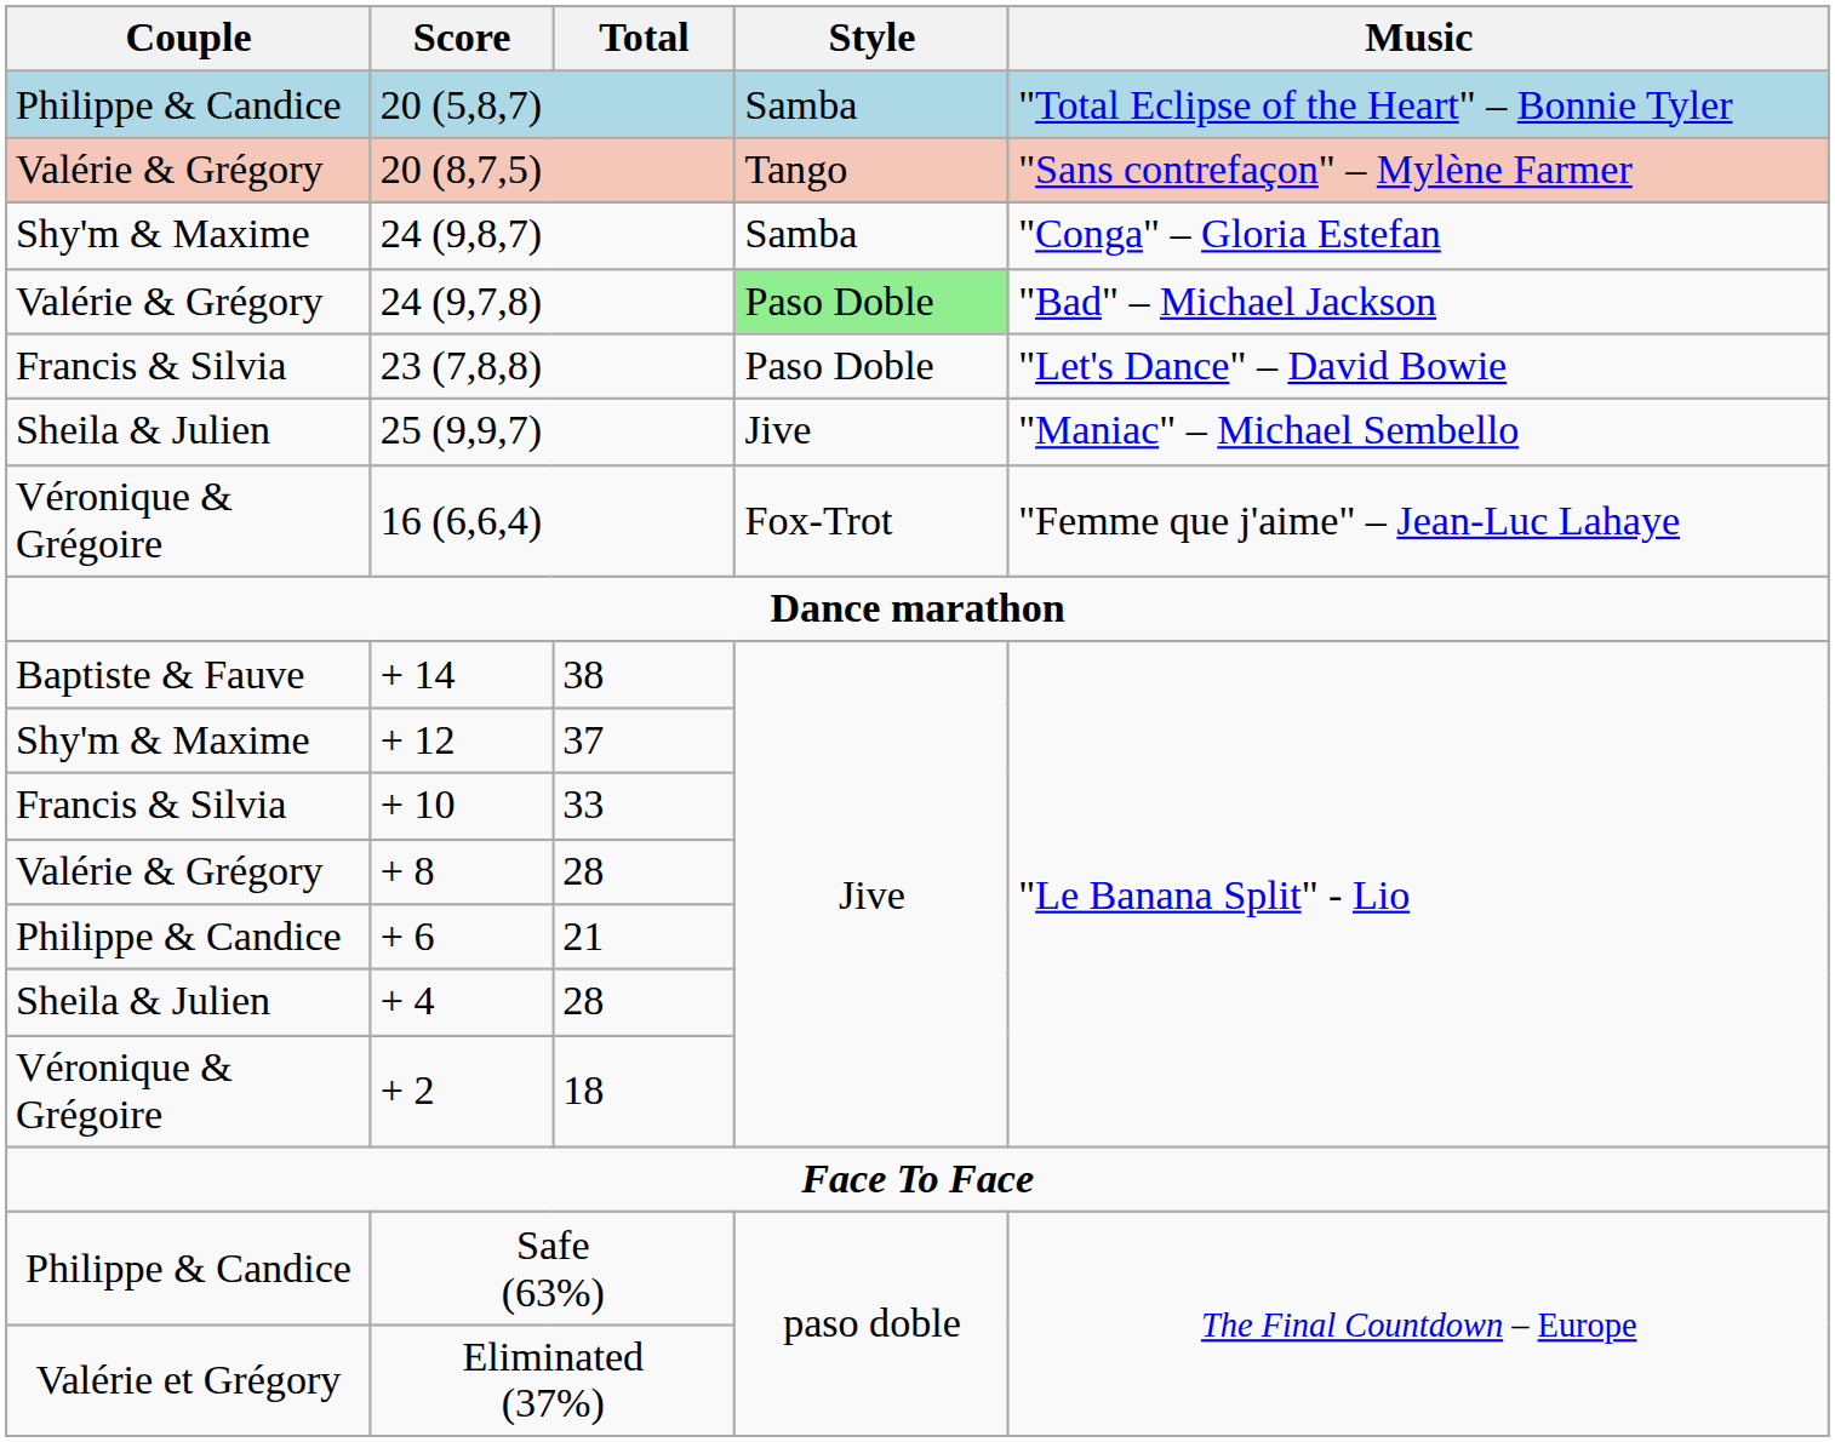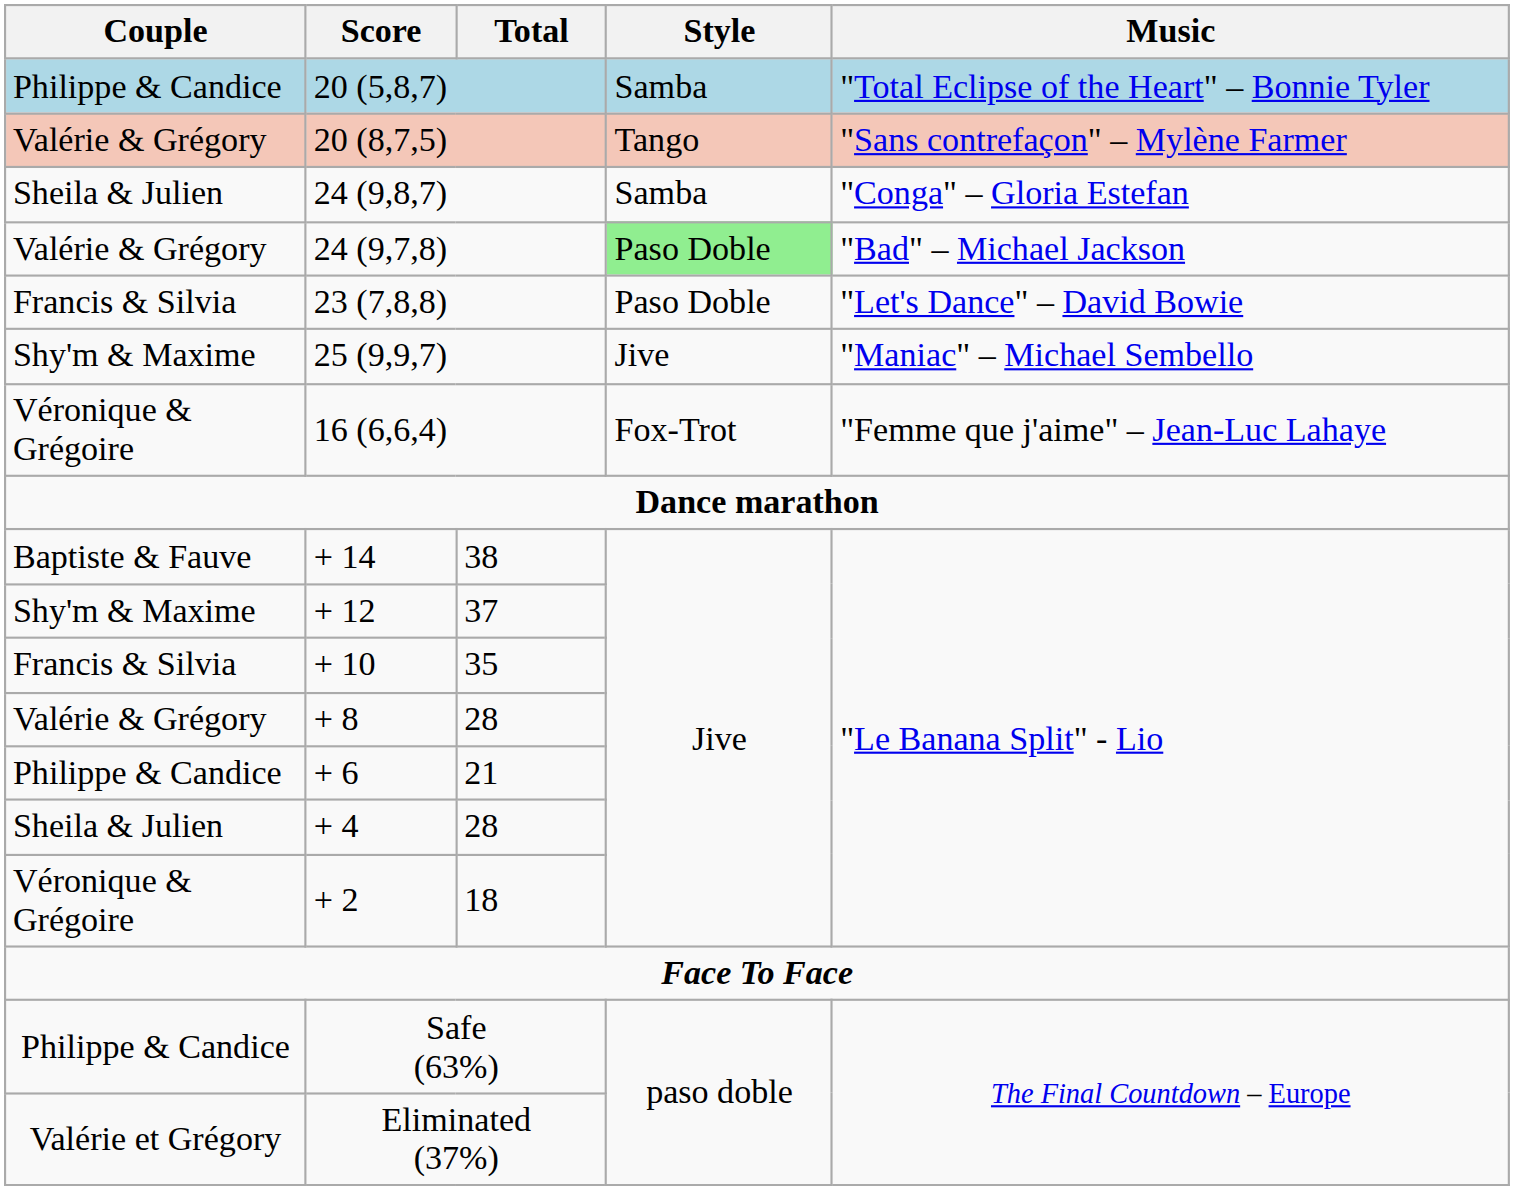 <table class="wikitable" style="width:80%;">
 <tr>
 <th style="width:20%;">Couple</th>
 <th style="width:10%;">Score</th>
 <th style="width:10%;">Total</th>
 <th style="width:15%;">Style</th>
 <th style="width:60%;">Music</th>
 </tr>
 <tr style="background:lightblue;">
 <td>Philippe & Candice</td>
 <td colspan="2">20 (5,8,7)</td>
 <td>Samba</td>
 <td>"<a href='#'>Total Eclipse of the Heart</a>" – <a href='#'>Bonnie Tyler</a></td>
 </tr>
 <tr style="background:#F4C7B8;">
 <td>Valérie & Grégory</td>
 <td colspan="2">20 (8,7,5)</td>
 <td>Tango</td>
 <td>"<a href='#'>Sans contrefaçon</a>" – <a href='#'>Mylène Farmer</a></td>
 </tr>
 <tr>
-<td>Shy'm & Maxime</td>
+<td>Sheila & Julien</td>
 <td colspan="2">24 (9,8,7)</td>
 <td>Samba</td>
 <td>"<a href='#'>Conga</a>" – <a href='#'>Gloria Estefan</a></td>
 </tr>
 <tr>
 <td>Valérie & Grégory</td>
 <td colspan="2">24 (9,7,8)</td>
 <td style="background: lightgreen;">Paso Doble</td>
 <td>"<a href='#'>Bad</a>" – <a href='#'>Michael Jackson</a></td>
 </tr>
 <tr>
 <td>Francis & Silvia</td>
 <td colspan="2">23 (7,8,8)</td>
 <td>Paso Doble</td>
 <td>"<a href='#'>Let's Dance</a>" – <a href='#'>David Bowie</a></td>
 </tr>
 <tr>
-<td>Sheila & Julien</td>
+<td>Shy'm & Maxime</td>
 <td colspan="2">25 (9,9,7)</td>
 <td>Jive</td>
 <td>"<a href='#'>Maniac</a>" – <a href='#'>Michael Sembello</a></td>
 </tr>
 <tr>
 <td>Véronique & Grégoire</td>
 <td colspan="2">16 (6,6,4)</td>
 <td>Fox-Trot</td>
 <td>"Femme que j'aime" – <a href='#'>Jean-Luc Lahaye</a></td>
 </tr>
 <tr>
 <td colspan=6 style="text-align:center;"><strong>Dance marathon</strong></td>
 </tr>
 <tr>
 <td>Baptiste & Fauve</td>
 <td>+ 14</td>
 <td>38</td>
 <td rowspan=7 style="text-align:center;">Jive</td>
 <td rowspan=7>"<a href='#'>Le Banana Split</a>" - <a href='#'>Lio</a></td>
 </tr>
 <tr>
 <td>Shy'm & Maxime</td>
 <td>+ 12</td>
 <td>37</td>
 </tr>
 <tr>
 <td>Francis & Silvia</td>
 <td>+ 10</td>
-<td>33</td>
+<td>35</td>
 </tr>
 <tr>
 <td>Valérie & Grégory</td>
 <td>+ 8</td>
 <td>28</td>
 </tr>
 <tr>
 <td>Philippe & Candice</td>
 <td>+ 6</td>
 <td>21</td>
 </tr>
 <tr>
 <td>Sheila & Julien</td>
 <td>+ 4</td>
 <td>28</td>
 </tr>
 <tr>
 <td>Véronique & Grégoire</td>
 <td>+ 2</td>
 <td>18</td>
 </tr>
 <tr>
 <td colspan=6 style="text-align:center;"><strong><em>Face To Face</em></strong></td>
 </tr>
 <tr style="text-align:center;">
 <td>Philippe & Candice</td>
 <td colspan="2">Safe<br>(63%)</td>
 <td rowspan=3>paso doble</td>
 <td rowspan=3><small><em><a href='#'>The Final Countdown</a></em> – <a href='#'>Europe</a></small></td>
 </tr>
 <tr style="text-align:center;">
 <td>Valérie et Grégory</td>
 <td colspan="2">Eliminated<br>(37%)</td>
 </tr>
 <tr>
 </tr>
 </table>
